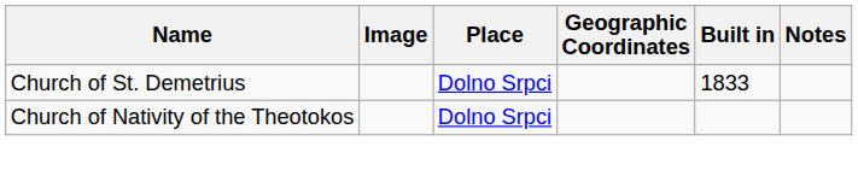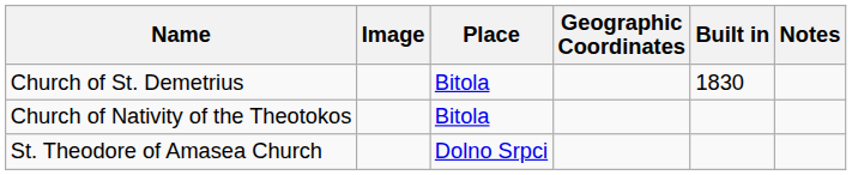 <table class="wikitable">
 <tr>
 <th><strong> Name</strong></th>
 <th><strong> Image</strong></th>
 <th><strong> Place</strong></th>
 <th><strong> Geographic</strong><br><strong>Coordinates</strong></th>
 <th><strong> Built in</strong></th>
 <th><strong> Notes</strong></th>
 </tr>
 <tr>
 <td>Church of St. Demetrius</td>
 <td></td>
-<td><a href='#'>Dolno Srpci</a></td>
+<td><a href='#'>Bitola</a></td>
 <td></td>
-<td>1833</td>
+<td>1830</td>
 <td></td>
 </tr>
 <tr>
 <td>Church of Nativity of the Theotokos</td>
+<td></td>
+<td><a href='#'>Bitola</a></td>
+<td></td>
+<td></td>
+<td></td>
+</tr>
+<tr>
+<td>St. Theodore of Amasea Church</td>
 <td></td>
 <td><a href='#'>Dolno Srpci</a></td>
 <td></td>
 <td></td>
 <td></td>
 </tr>
 </table>
